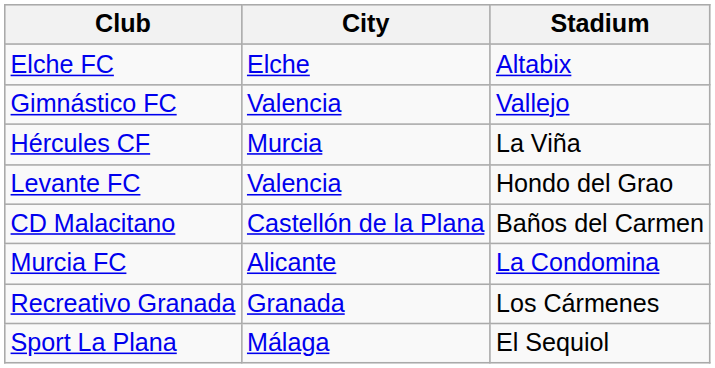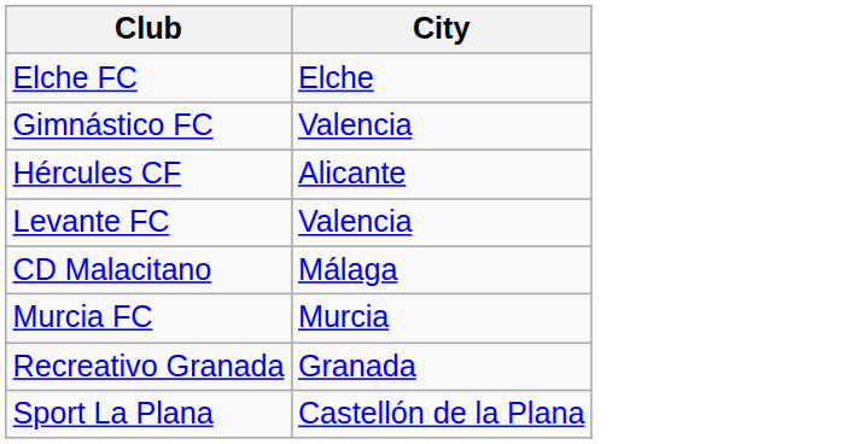 <table class="wikitable sortable" style="text-align: left;">
 <tr>
 <th>Club</th>
 <th>City</th>
-<th>Stadium</th>
 </tr>
 <tr>
 <td><a href='#'>Elche FC</a></td>
 <td><a href='#'>Elche</a></td>
-<td><a href='#'>Altabix</a></td>
 </tr>
 <tr>
 <td><a href='#'>Gimnástico FC</a></td>
 <td><a href='#'>Valencia</a></td>
-<td><a href='#'>Vallejo</a></td>
 </tr>
 <tr>
 <td><a href='#'>Hércules CF</a></td>
-<td><a href='#'>Murcia</a></td>
-<td>La Viña</td>
+<td><a href='#'>Alicante</a></td>
 </tr>
 <tr>
 <td><a href='#'>Levante FC</a></td>
 <td><a href='#'>Valencia</a></td>
-<td>Hondo del Grao</td>
 </tr>
 <tr>
 <td><a href='#'>CD Malacitano</a></td>
-<td><a href='#'>Castellón de la Plana</a></td>
-<td>Baños del Carmen</td>
+<td><a href='#'>Málaga</a></td>
 </tr>
 <tr>
 <td><a href='#'>Murcia FC</a></td>
-<td><a href='#'>Alicante</a></td>
-<td><a href='#'>La Condomina</a></td>
+<td><a href='#'>Murcia</a></td>
 </tr>
 <tr>
 <td><a href='#'>Recreativo Granada</a></td>
 <td><a href='#'>Granada</a></td>
-<td>Los Cármenes</td>
 </tr>
 <tr>
 <td><a href='#'>Sport La Plana</a></td>
-<td><a href='#'>Málaga</a></td>
-<td>El Sequiol</td>
+<td><a href='#'>Castellón de la Plana</a></td>
 </tr>
 </table>
